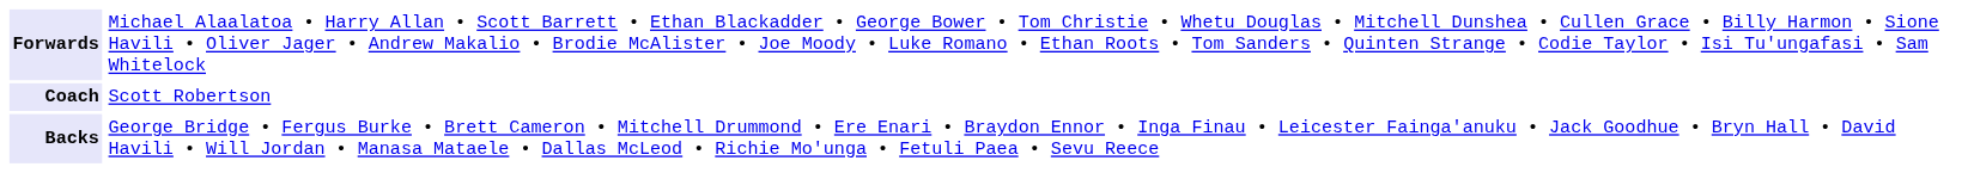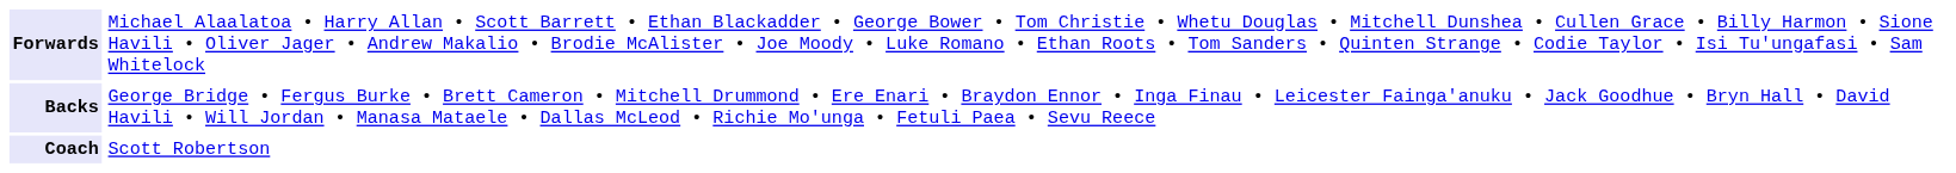 <table cellpadding="2" style="border: 1px solid white; font-size:90%">
 <tr>
 <td style="text-align:right;" bgcolor="lavender"><strong>Forwards</strong></td>
 <td style="text-align:left;"><a href='#'>Michael Alaalatoa</a> • <a href='#'>Harry Allan</a> • <a href='#'>Scott Barrett</a> • <a href='#'>Ethan Blackadder</a> • <a href='#'>George Bower</a> • <a href='#'>Tom Christie</a> • <a href='#'>Whetu Douglas</a> • <a href='#'>Mitchell Dunshea</a> • <a href='#'>Cullen Grace</a> • <a href='#'>Billy Harmon</a> • <a href='#'>Sione Havili</a> • <a href='#'>Oliver Jager</a> • <a href='#'>Andrew Makalio</a> • <a href='#'>Brodie McAlister</a> • <a href='#'>Joe Moody</a> • <a href='#'>Luke Romano</a> • <a href='#'>Ethan Roots</a> • <a href='#'>Tom Sanders</a> • <a href='#'>Quinten Strange</a> • <a href='#'>Codie Taylor</a> • <a href='#'>Isi Tu'ungafasi</a> • <a href='#'>Sam Whitelock</a></td>
 </tr>
 <tr>
+<td style="text-align:right;" bgcolor="lavender"><strong>Backs</strong></td>
+<td style="text-align:left;"><a href='#'>George Bridge</a> • <a href='#'>Fergus Burke</a> • <a href='#'>Brett Cameron</a> • <a href='#'>Mitchell Drummond</a> • <a href='#'>Ere Enari</a> • <a href='#'>Braydon Ennor</a> • <a href='#'>Inga Finau</a> • <a href='#'>Leicester Fainga'anuku</a> • <a href='#'>Jack Goodhue</a> • <a href='#'>Bryn Hall</a> • <a href='#'>David Havili</a> • <a href='#'>Will Jordan</a> • <a href='#'>Manasa Mataele</a> • <a href='#'>Dallas McLeod</a> • <a href='#'>Richie Mo'unga</a> • <a href='#'>Fetuli Paea</a> • <a href='#'>Sevu Reece</a></td>
+</tr>
+<tr>
 <td style="text-align:right;" bgcolor="lavender"><strong>Coach</strong></td>
 <td style="text-align:left;"><a href='#'>Scott Robertson</a></td>
 </tr>
-<tr>
-<td style="text-align:right;" bgcolor="lavender"><strong>Backs</strong></td>
-<td style="text-align:left;"><a href='#'>George Bridge</a> • <a href='#'>Fergus Burke</a> • <a href='#'>Brett Cameron</a> • <a href='#'>Mitchell Drummond</a> • <a href='#'>Ere Enari</a> • <a href='#'>Braydon Ennor</a> • <a href='#'>Inga Finau</a> • <a href='#'>Leicester Fainga'anuku</a> • <a href='#'>Jack Goodhue</a> • <a href='#'>Bryn Hall</a> • <a href='#'>David Havili</a> • <a href='#'>Will Jordan</a> • <a href='#'>Manasa Mataele</a> • <a href='#'>Dallas McLeod</a> • <a href='#'>Richie Mo'unga</a> • <a href='#'>Fetuli Paea</a> • <a href='#'>Sevu Reece</a></td>
-</tr>
 </table>
